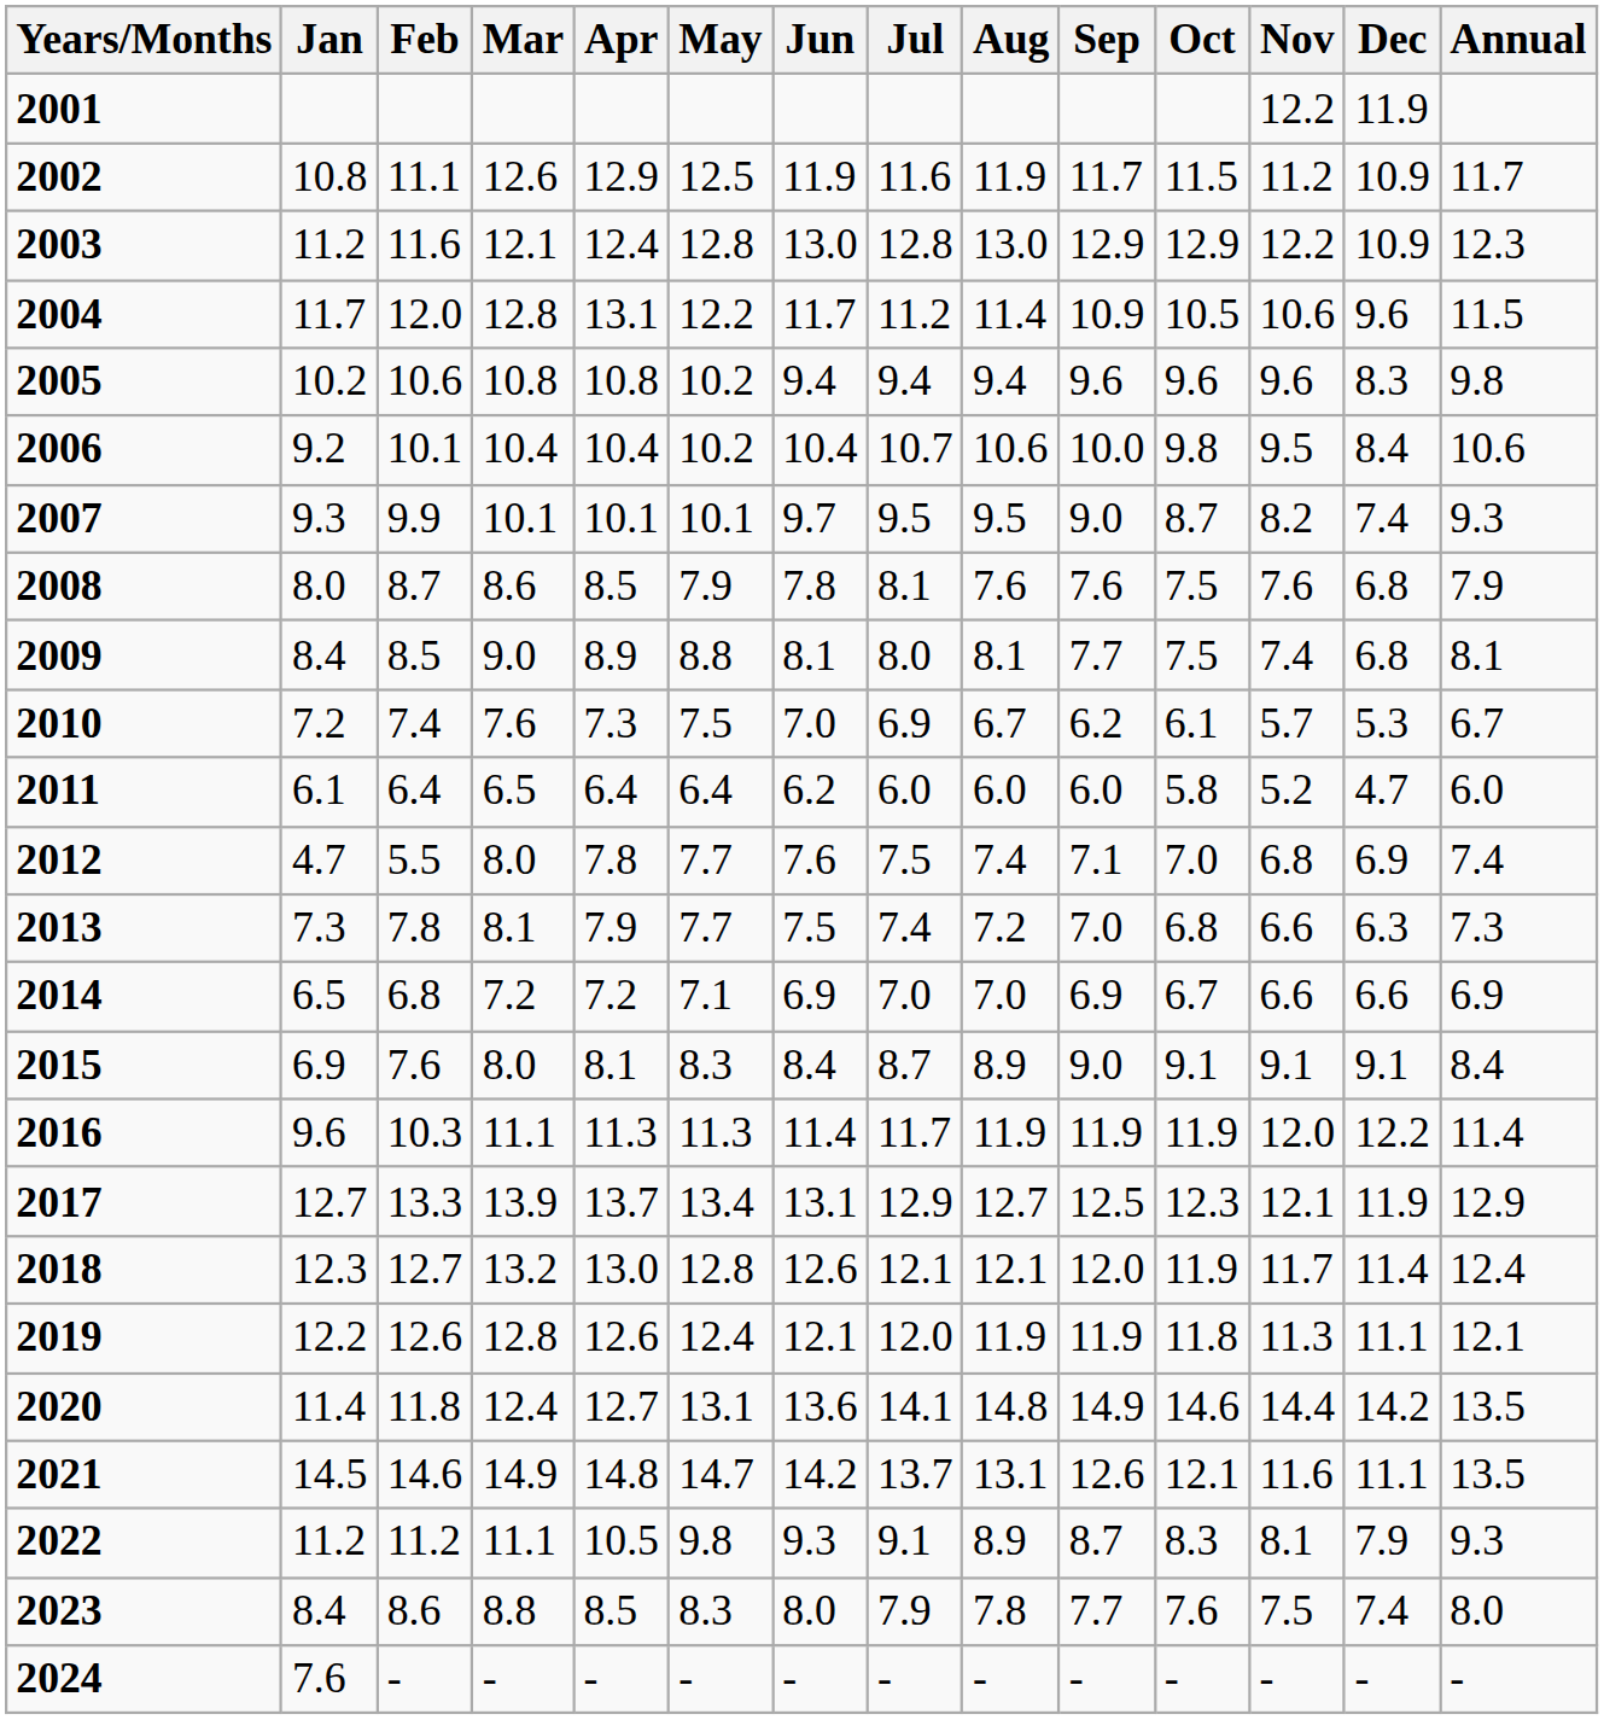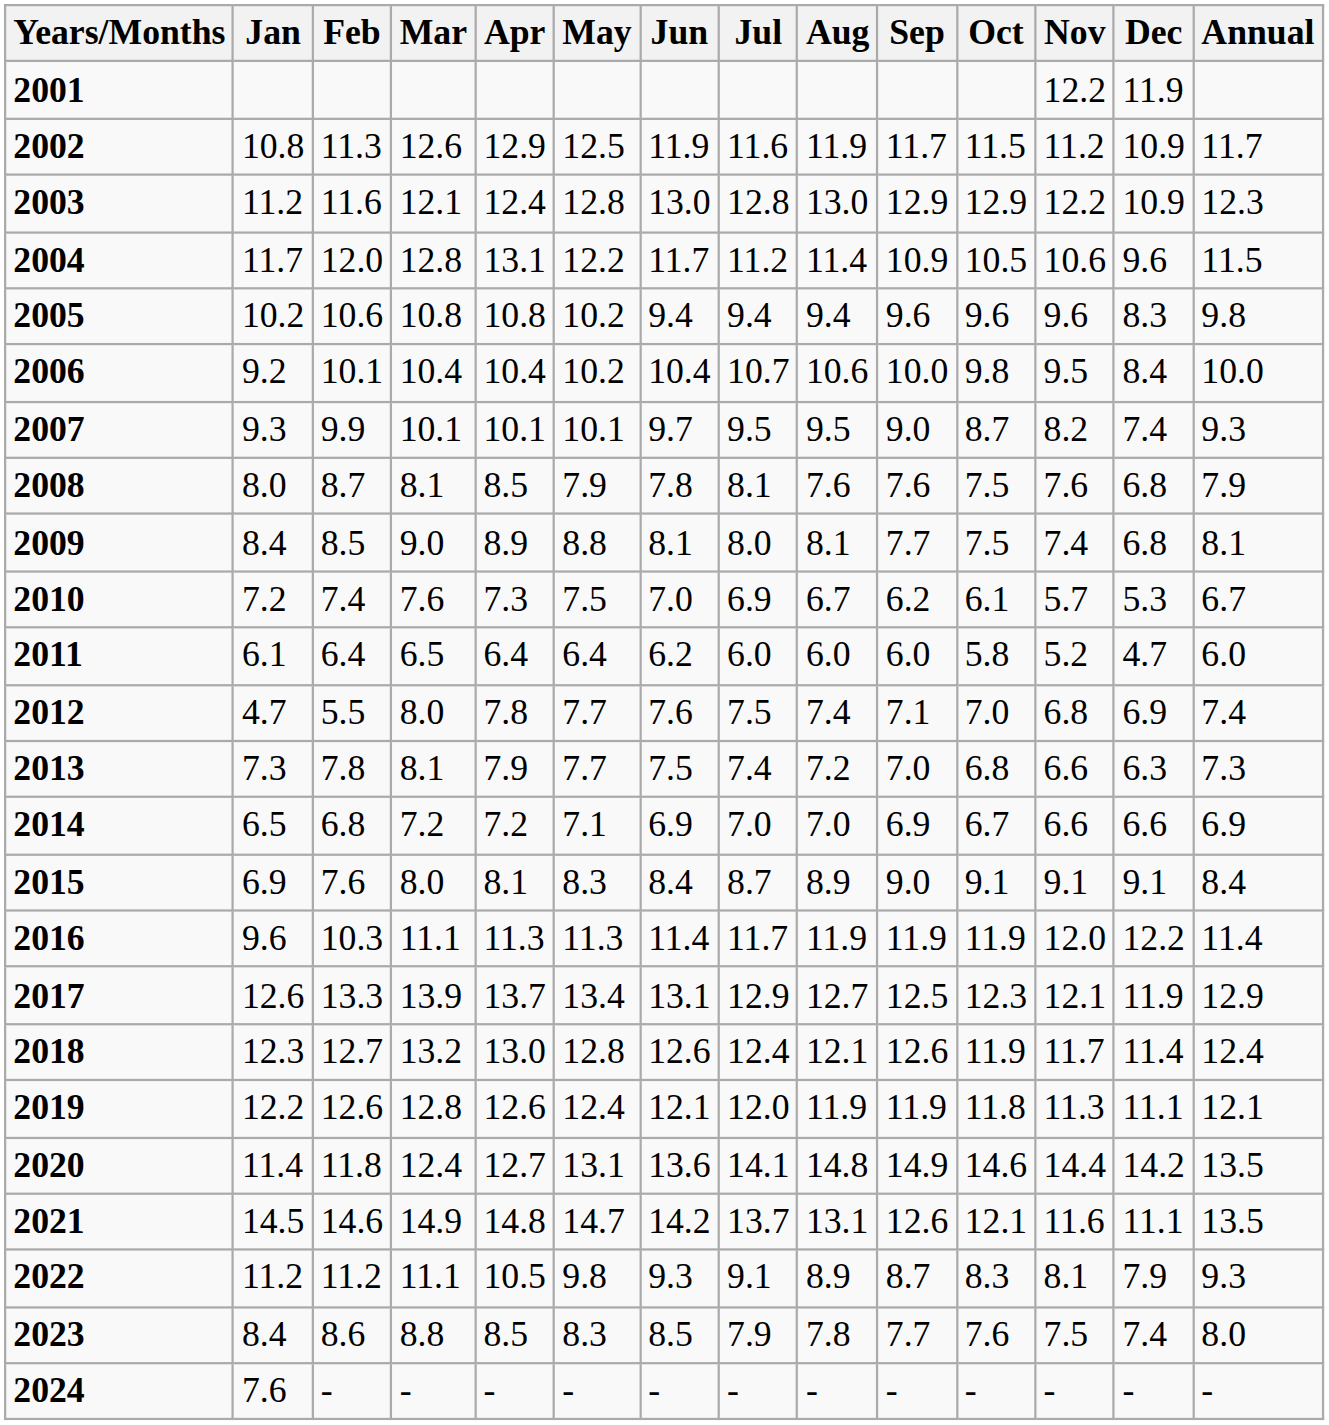 <table class="wikitable">
 <tr>
 <th>Years/Months</th>
 <th>Jan</th>
 <th>Feb</th>
 <th>Mar</th>
 <th>Apr</th>
 <th>May</th>
 <th>Jun</th>
 <th>Jul</th>
 <th>Aug</th>
 <th>Sep</th>
 <th>Oct</th>
 <th>Nov</th>
 <th>Dec</th>
 <th>Annual</th>
 </tr>
 <tr>
 <td><strong>2001</strong></td>
 <td></td>
 <td></td>
 <td></td>
 <td></td>
 <td></td>
 <td></td>
 <td></td>
 <td></td>
 <td></td>
 <td></td>
 <td>12.2</td>
 <td>11.9</td>
 <td></td>
 </tr>
 <tr>
 <td><strong>2002</strong></td>
 <td>10.8</td>
-<td>11.1</td>
+<td>11.3</td>
 <td>12.6</td>
 <td>12.9</td>
 <td>12.5</td>
 <td>11.9</td>
 <td>11.6</td>
 <td>11.9</td>
 <td>11.7</td>
 <td>11.5</td>
 <td>11.2</td>
 <td>10.9</td>
 <td>11.7</td>
 </tr>
 <tr>
 <td><strong>2003</strong></td>
 <td>11.2</td>
 <td>11.6</td>
 <td>12.1</td>
 <td>12.4</td>
 <td>12.8</td>
 <td>13.0</td>
 <td>12.8</td>
 <td>13.0</td>
 <td>12.9</td>
 <td>12.9</td>
 <td>12.2</td>
 <td>10.9</td>
 <td>12.3</td>
 </tr>
 <tr>
 <td><strong>2004</strong></td>
 <td>11.7</td>
 <td>12.0</td>
 <td>12.8</td>
 <td>13.1</td>
 <td>12.2</td>
 <td>11.7</td>
 <td>11.2</td>
 <td>11.4</td>
 <td>10.9</td>
 <td>10.5</td>
 <td>10.6</td>
 <td>9.6</td>
 <td>11.5</td>
 </tr>
 <tr>
 <td><strong>2005</strong></td>
 <td>10.2</td>
 <td>10.6</td>
 <td>10.8</td>
 <td>10.8</td>
 <td>10.2</td>
 <td>9.4</td>
 <td>9.4</td>
 <td>9.4</td>
 <td>9.6</td>
 <td>9.6</td>
 <td>9.6</td>
 <td>8.3</td>
 <td>9.8</td>
 </tr>
 <tr>
 <td><strong>2006</strong></td>
 <td>9.2</td>
 <td>10.1</td>
 <td>10.4</td>
 <td>10.4</td>
 <td>10.2</td>
 <td>10.4</td>
 <td>10.7</td>
 <td>10.6</td>
 <td>10.0</td>
 <td>9.8</td>
 <td>9.5</td>
 <td>8.4</td>
-<td>10.6</td>
+<td>10.0</td>
 </tr>
 <tr>
 <td><strong>2007</strong></td>
 <td>9.3</td>
 <td>9.9</td>
 <td>10.1</td>
 <td>10.1</td>
 <td>10.1</td>
 <td>9.7</td>
 <td>9.5</td>
 <td>9.5</td>
 <td>9.0</td>
 <td>8.7</td>
 <td>8.2</td>
 <td>7.4</td>
 <td>9.3</td>
 </tr>
 <tr>
 <td><strong>2008</strong></td>
 <td>8.0</td>
 <td>8.7</td>
-<td>8.6</td>
+<td>8.1</td>
 <td>8.5</td>
 <td>7.9</td>
 <td>7.8</td>
 <td>8.1</td>
 <td>7.6</td>
 <td>7.6</td>
 <td>7.5</td>
 <td>7.6</td>
 <td>6.8</td>
 <td>7.9</td>
 </tr>
 <tr>
 <td><strong>2009</strong></td>
 <td>8.4</td>
 <td>8.5</td>
 <td>9.0</td>
 <td>8.9</td>
 <td>8.8</td>
 <td>8.1</td>
 <td>8.0</td>
 <td>8.1</td>
 <td>7.7</td>
 <td>7.5</td>
 <td>7.4</td>
 <td>6.8</td>
 <td>8.1</td>
 </tr>
 <tr>
 <td><strong>2010</strong></td>
 <td>7.2</td>
 <td>7.4</td>
 <td>7.6</td>
 <td>7.3</td>
 <td>7.5</td>
 <td>7.0</td>
 <td>6.9</td>
 <td>6.7</td>
 <td>6.2</td>
 <td>6.1</td>
 <td>5.7</td>
 <td>5.3</td>
 <td>6.7</td>
 </tr>
 <tr>
 <td><strong>2011</strong></td>
 <td>6.1</td>
 <td>6.4</td>
 <td>6.5</td>
 <td>6.4</td>
 <td>6.4</td>
 <td>6.2</td>
 <td>6.0</td>
 <td>6.0</td>
 <td>6.0</td>
 <td>5.8</td>
 <td>5.2</td>
 <td>4.7</td>
 <td>6.0</td>
 </tr>
 <tr>
 <td><strong>2012</strong></td>
 <td>4.7</td>
 <td>5.5</td>
 <td>8.0</td>
 <td>7.8</td>
 <td>7.7</td>
 <td>7.6</td>
 <td>7.5</td>
 <td>7.4</td>
 <td>7.1</td>
 <td>7.0</td>
 <td>6.8</td>
 <td>6.9</td>
 <td>7.4</td>
 </tr>
 <tr>
 <td><strong>2013</strong></td>
 <td>7.3</td>
 <td>7.8</td>
 <td>8.1</td>
 <td>7.9</td>
 <td>7.7</td>
 <td>7.5</td>
 <td>7.4</td>
 <td>7.2</td>
 <td>7.0</td>
 <td>6.8</td>
 <td>6.6</td>
 <td>6.3</td>
 <td>7.3</td>
 </tr>
 <tr>
 <td><strong>2014</strong></td>
 <td>6.5</td>
 <td>6.8</td>
 <td>7.2</td>
 <td>7.2</td>
 <td>7.1</td>
 <td>6.9</td>
 <td>7.0</td>
 <td>7.0</td>
 <td>6.9</td>
 <td>6.7</td>
 <td>6.6</td>
 <td>6.6</td>
 <td>6.9</td>
 </tr>
 <tr>
 <td><strong>2015</strong></td>
 <td>6.9</td>
 <td>7.6</td>
 <td>8.0</td>
 <td>8.1</td>
 <td>8.3</td>
 <td>8.4</td>
 <td>8.7</td>
 <td>8.9</td>
 <td>9.0</td>
 <td>9.1</td>
 <td>9.1</td>
 <td>9.1</td>
 <td>8.4</td>
 </tr>
 <tr>
 <td><strong>2016</strong></td>
 <td>9.6</td>
 <td>10.3</td>
 <td>11.1</td>
 <td>11.3</td>
 <td>11.3</td>
 <td>11.4</td>
 <td>11.7</td>
 <td>11.9</td>
 <td>11.9</td>
 <td>11.9</td>
 <td>12.0</td>
 <td>12.2</td>
 <td>11.4</td>
 </tr>
 <tr>
 <td><strong>2017</strong></td>
-<td>12.7</td>
+<td>12.6</td>
 <td>13.3</td>
 <td>13.9</td>
 <td>13.7</td>
 <td>13.4</td>
 <td>13.1</td>
 <td>12.9</td>
 <td>12.7</td>
 <td>12.5</td>
 <td>12.3</td>
 <td>12.1</td>
 <td>11.9</td>
 <td>12.9</td>
 </tr>
 <tr>
 <td><strong>2018</strong></td>
 <td>12.3</td>
 <td>12.7</td>
 <td>13.2</td>
 <td>13.0</td>
 <td>12.8</td>
 <td>12.6</td>
+<td>12.4</td>
 <td>12.1</td>
-<td>12.1</td>
-<td>12.0</td>
+<td>12.6</td>
 <td>11.9</td>
 <td>11.7</td>
 <td>11.4</td>
 <td>12.4</td>
 </tr>
 <tr>
 <td><strong>2019</strong></td>
 <td>12.2</td>
 <td>12.6</td>
 <td>12.8</td>
 <td>12.6</td>
 <td>12.4</td>
 <td>12.1</td>
 <td>12.0</td>
 <td>11.9</td>
 <td>11.9</td>
 <td>11.8</td>
 <td>11.3</td>
 <td>11.1</td>
 <td>12.1</td>
 </tr>
 <tr>
 <td><strong>2020</strong></td>
 <td>11.4</td>
 <td>11.8</td>
 <td>12.4</td>
 <td>12.7</td>
 <td>13.1</td>
 <td>13.6</td>
 <td>14.1</td>
 <td>14.8</td>
 <td>14.9</td>
 <td>14.6</td>
 <td>14.4</td>
 <td>14.2</td>
 <td>13.5</td>
 </tr>
 <tr>
 <td><strong>2021</strong></td>
 <td>14.5</td>
 <td>14.6</td>
 <td>14.9</td>
 <td>14.8</td>
 <td>14.7</td>
 <td>14.2</td>
 <td>13.7</td>
 <td>13.1</td>
 <td>12.6</td>
 <td>12.1</td>
 <td>11.6</td>
 <td>11.1</td>
 <td>13.5</td>
 </tr>
 <tr>
 <td><strong>2022</strong></td>
 <td>11.2</td>
 <td>11.2</td>
 <td>11.1</td>
 <td>10.5</td>
 <td>9.8</td>
 <td>9.3</td>
 <td>9.1</td>
 <td>8.9</td>
 <td>8.7</td>
 <td>8.3</td>
 <td>8.1</td>
 <td>7.9</td>
 <td>9.3</td>
 </tr>
 <tr>
 <td><strong>2023</strong></td>
 <td>8.4</td>
 <td>8.6</td>
 <td>8.8</td>
 <td>8.5</td>
 <td>8.3</td>
-<td>8.0</td>
+<td>8.5</td>
 <td>7.9</td>
 <td>7.8</td>
 <td>7.7</td>
 <td>7.6</td>
 <td>7.5</td>
 <td>7.4</td>
 <td>8.0</td>
 </tr>
 <tr>
 <td><strong>2024</strong></td>
 <td>7.6</td>
 <td>-</td>
 <td>-</td>
 <td>-</td>
 <td>-</td>
 <td>-</td>
 <td>-</td>
 <td>-</td>
 <td>-</td>
 <td>-</td>
 <td>-</td>
 <td>-</td>
 <td>-</td>
 </tr>
 </table>
